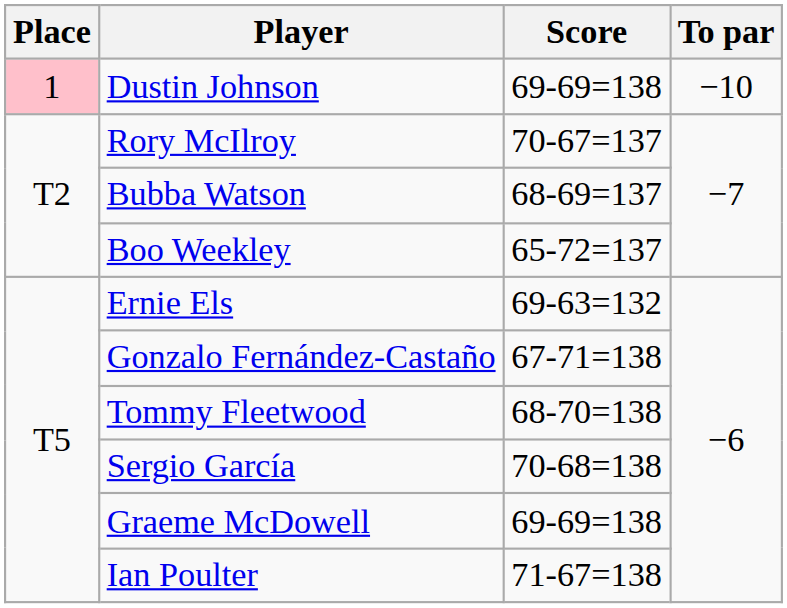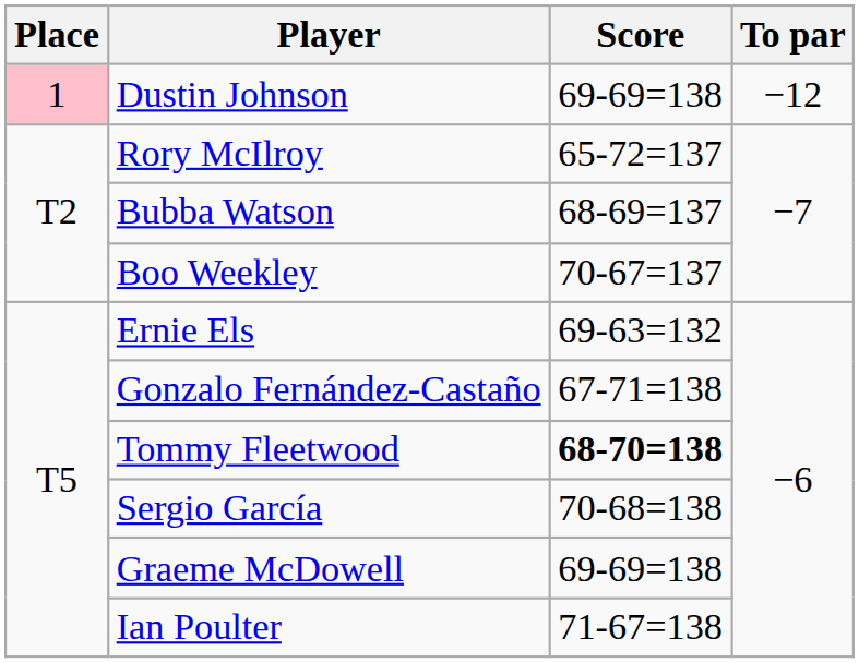 <table class="wikitable">
 <tr>
 <th>Place</th>
 <th>Player</th>
 <th>Score</th>
 <th>To par</th>
 </tr>
 <tr>
 <td align=center style="background: pink;">1</td>
 <td> <a href='#'>Dustin Johnson</a></td>
 <td>69-69=138</td>
-<td align=center>−10</td>
+<td align=center>−12</td>
 </tr>
 <tr>
 <td align=center rowspan=3>T2</td>
 <td> <a href='#'>Rory McIlroy</a></td>
-<td>70-67=137</td>
+<td>65-72=137</td>
 <td align=center rowspan=3>−7</td>
 </tr>
 <tr>
 <td> <a href='#'>Bubba Watson</a></td>
 <td>68-69=137</td>
 </tr>
 <tr>
 <td> <a href='#'>Boo Weekley</a></td>
-<td>65-72=137</td>
+<td>70-67=137</td>
 </tr>
 <tr>
 <td align=center rowspan=6>T5</td>
 <td> <a href='#'>Ernie Els</a></td>
 <td>69-63=132</td>
 <td align=center rowspan=6>−6</td>
 </tr>
 <tr>
 <td> <a href='#'>Gonzalo Fernández-Castaño</a></td>
 <td>67-71=138</td>
 </tr>
 <tr>
 <td> <a href='#'>Tommy Fleetwood</a></td>
-<td>68-70=138</td>
+<td><strong>68-70=138</strong></td>
 </tr>
 <tr>
 <td> <a href='#'>Sergio García</a></td>
 <td>70-68=138</td>
 </tr>
 <tr>
 <td> <a href='#'>Graeme McDowell</a></td>
 <td>69-69=138</td>
 </tr>
 <tr>
 <td> <a href='#'>Ian Poulter</a></td>
 <td>71-67=138</td>
 </tr>
 </table>
